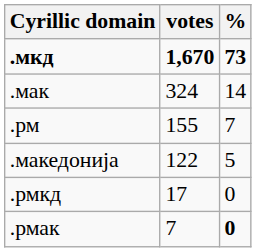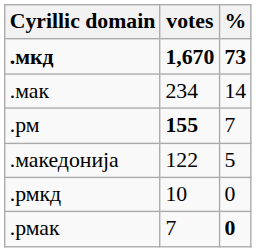 <table class="wikitable" border="1">
 <tr>
 <th>Cyrillic domain</th>
 <th>votes</th>
 <th>%</th>
 </tr>
 <tr>
 <td><strong>.мкд</strong></td>
 <td><strong>1,670</strong></td>
 <td><strong>73</strong></td>
 </tr>
 <tr>
 <td>.мак</td>
-<td>324</td>
+<td>234</td>
 <td>14</td>
 </tr>
 <tr>
 <td>.рм</td>
-<td>155</td>
+<td><strong>155</strong></td>
 <td>7</td>
 </tr>
 <tr>
 <td>.македонија</td>
 <td>122</td>
 <td>5</td>
 </tr>
 <tr>
 <td>.рмкд</td>
-<td>17</td>
+<td>10</td>
 <td>0</td>
 </tr>
 <tr>
 <td>.рмак</td>
 <td>7</td>
 <td><strong>0</strong></td>
 </tr>
 </table>
